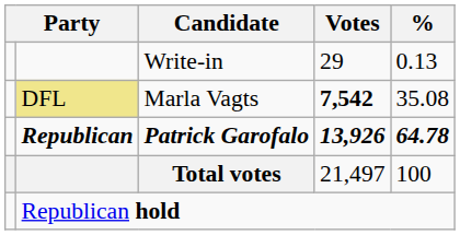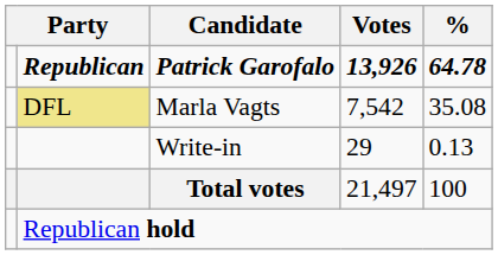 <table class="wikitable">
 <tr>
 <th colspan="2">Party</th>
 <th>Candidate</th>
 <th>Votes</th>
 <th>%</th>
 </tr>
 <tr>
 <td></td>
-<td></td>
-<td>Write-in</td>
-<td>29</td>
-<td>0.13</td>
+<td><strong><em>Republican</em></strong></td>
+<td><strong><em>Patrick Garofalo</em></strong></td>
+<td><strong><em>13,926</em></strong></td>
+<td><strong><em>64.78</em></strong></td>
 </tr>
 <tr>
 <td></td>
 <td style="background: khaki;">DFL</td>
 <td>Marla Vagts</td>
-<td><strong>7,542</strong></td>
+<td>7,542</td>
 <td>35.08</td>
 </tr>
 <tr>
 <td></td>
-<td><strong><em>Republican</em></strong></td>
-<td><strong><em>Patrick Garofalo</em></strong></td>
-<td><strong><em>13,926</em></strong></td>
-<td><strong><em>64.78</em></strong></td>
+<td></td>
+<td>Write-in</td>
+<td>29</td>
+<td>0.13</td>
 </tr>
 <tr>
 <th></th>
 <th></th>
 <th>Total votes</th>
 <td>21,497</td>
 <td>100</td>
 </tr>
 <tr>
 <td></td>
 <td colspan="4"><a href='#'>Republican</a> <strong>hold</strong></td>
 </tr>
 </table>
